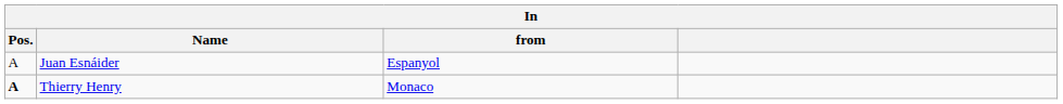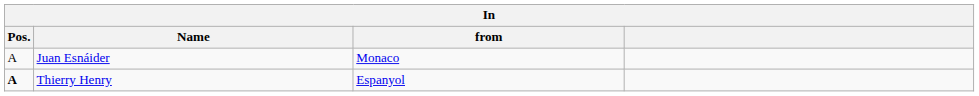 <table class="wikitable" style="font-size:90%;">
 <tr>
 <th colspan="4">In</th>
 </tr>
 <tr>
 <th width=3%>Pos.</th>
 <th width=33%>Name</th>
 <th width=28%>from</th>
 <th width=36%></th>
 </tr>
 <tr>
 <td>A</td>
 <td> <a href='#'>Juan Esnáider</a></td>
-<td><a href='#'>Espanyol</a></td>
+<td><a href='#'>Monaco</a></td>
 <td></td>
 </tr>
 <tr>
 <td><strong>A</strong></td>
 <td> <a href='#'>Thierry Henry</a></td>
-<td><a href='#'>Monaco</a></td>
+<td><a href='#'>Espanyol</a></td>
 <td></td>
 </tr>
 </table>
